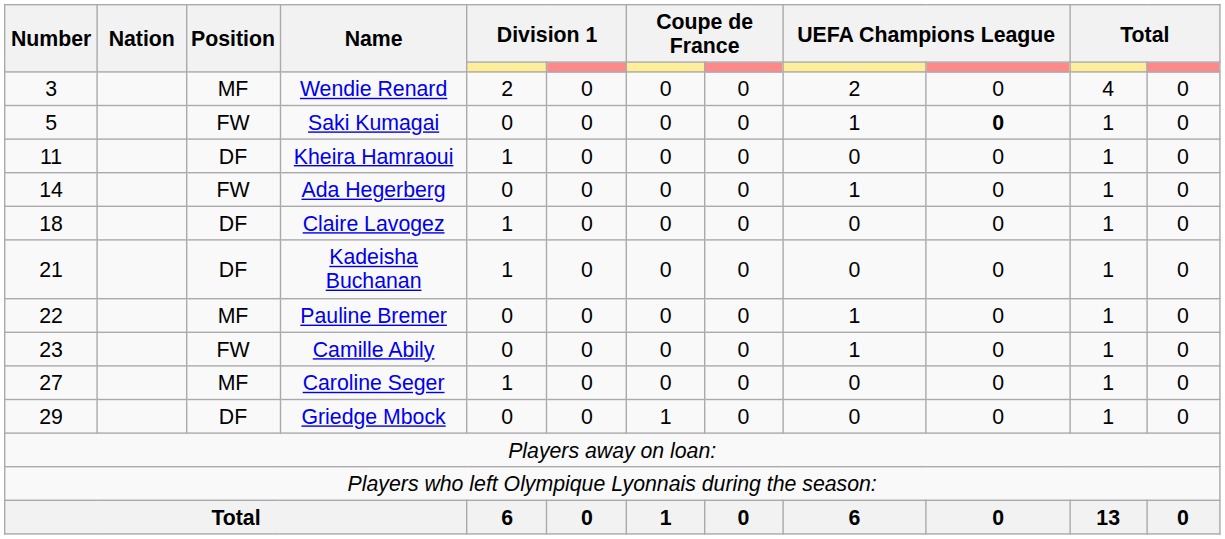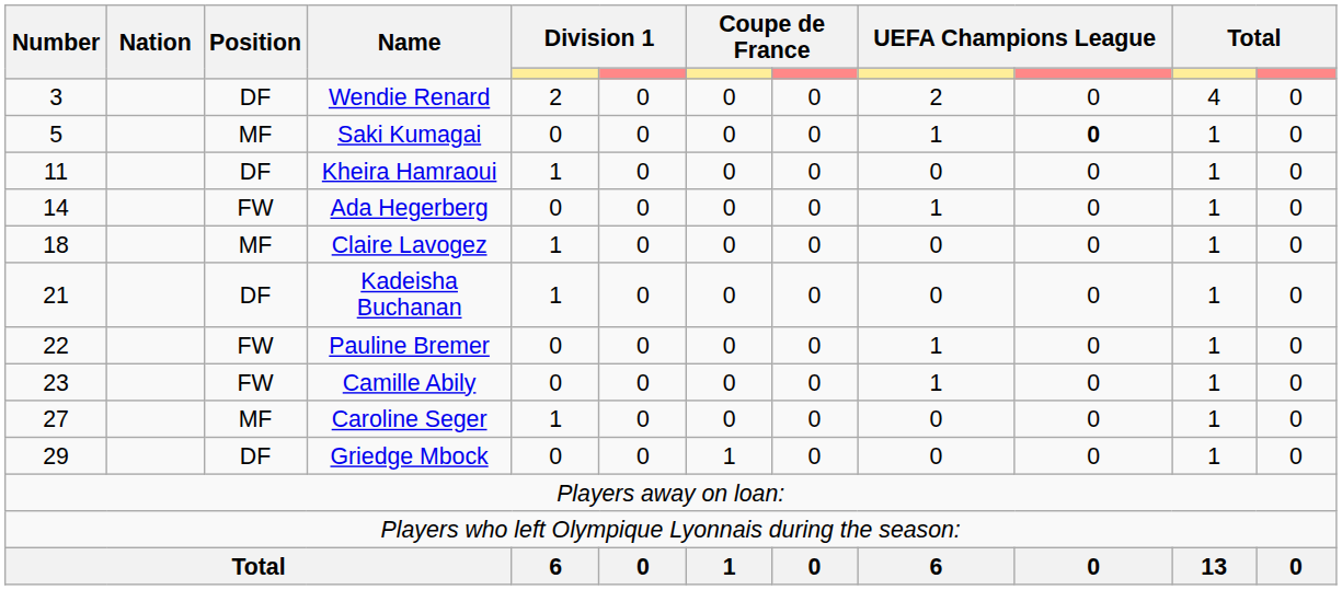 <table class="wikitable" style="font-size: 95%; text-align: center;">
 <tr>
 <th rowspan=2 width=60>Number</th>
 <th rowspan=2 width=60>Nation</th>
 <th rowspan=2 width=60>Position</th>
 <th rowspan=2 width=150>Name</th>
 <th colspan=2>Division 1</th>
 <th colspan=2>Coupe de France</th>
 <th colspan=2>UEFA Champions League</th>
 <th colspan=2>Total</th>
 </tr>
 <tr>
 <th style="width:60px; background:#fe9;"></th>
 <th style="width:60px; background:#ff8888;"></th>
 <th style="width:60px; background:#fe9;"></th>
 <th style="width:60px; background:#ff8888;"></th>
 <th style="width:120px; background:#fe9;"></th>
 <th style="width:120px; background:#ff8888;"></th>
 <th style="width:60px; background:#fe9;"></th>
 <th style="width:60px; background:#ff8888;"></th>
 </tr>
 <tr>
 <td>3</td>
 <td></td>
-<td>MF</td>
+<td>DF</td>
 <td><a href='#'>Wendie Renard</a></td>
 <td>2</td>
 <td>0</td>
 <td>0</td>
 <td>0</td>
 <td>2</td>
 <td>0</td>
 <td>4</td>
 <td>0</td>
 </tr>
 <tr>
 <td>5</td>
 <td></td>
-<td>FW</td>
+<td>MF</td>
 <td><a href='#'>Saki Kumagai</a></td>
 <td>0</td>
 <td>0</td>
 <td>0</td>
 <td>0</td>
 <td>1</td>
 <td><strong>0</strong></td>
 <td>1</td>
 <td>0</td>
 </tr>
 <tr>
 <td>11</td>
 <td></td>
 <td>DF</td>
 <td><a href='#'>Kheira Hamraoui</a></td>
 <td>1</td>
 <td>0</td>
 <td>0</td>
 <td>0</td>
 <td>0</td>
 <td>0</td>
 <td>1</td>
 <td>0</td>
 </tr>
 <tr>
 <td>14</td>
 <td></td>
 <td>FW</td>
 <td><a href='#'>Ada Hegerberg</a></td>
 <td>0</td>
 <td>0</td>
 <td>0</td>
 <td>0</td>
 <td>1</td>
 <td>0</td>
 <td>1</td>
 <td>0</td>
 </tr>
 <tr>
 <td>18</td>
 <td></td>
-<td>DF</td>
+<td>MF</td>
 <td><a href='#'>Claire Lavogez</a></td>
 <td>1</td>
 <td>0</td>
 <td>0</td>
 <td>0</td>
 <td>0</td>
 <td>0</td>
 <td>1</td>
 <td>0</td>
 </tr>
 <tr>
 <td>21</td>
 <td></td>
 <td>DF</td>
 <td><a href='#'>Kadeisha Buchanan</a></td>
 <td>1</td>
 <td>0</td>
 <td>0</td>
 <td>0</td>
 <td>0</td>
 <td>0</td>
 <td>1</td>
 <td>0</td>
 </tr>
 <tr>
 <td>22</td>
 <td></td>
-<td>MF</td>
+<td>FW</td>
 <td><a href='#'>Pauline Bremer</a></td>
 <td>0</td>
 <td>0</td>
 <td>0</td>
 <td>0</td>
 <td>1</td>
 <td>0</td>
 <td>1</td>
 <td>0</td>
 </tr>
 <tr>
 <td>23</td>
 <td></td>
 <td>FW</td>
 <td><a href='#'>Camille Abily</a></td>
 <td>0</td>
 <td>0</td>
 <td>0</td>
 <td>0</td>
 <td>1</td>
 <td>0</td>
 <td>1</td>
 <td>0</td>
 </tr>
 <tr>
 <td>27</td>
 <td></td>
 <td>MF</td>
 <td><a href='#'>Caroline Seger</a></td>
 <td>1</td>
 <td>0</td>
 <td>0</td>
 <td>0</td>
 <td>0</td>
 <td>0</td>
 <td>1</td>
 <td>0</td>
 </tr>
 <tr>
 <td>29</td>
 <td></td>
 <td>DF</td>
 <td><a href='#'>Griedge Mbock</a></td>
 <td>0</td>
 <td>0</td>
 <td>1</td>
 <td>0</td>
 <td>0</td>
 <td>0</td>
 <td>1</td>
 <td>0</td>
 </tr>
 <tr>
 <td colspan="13"><em>Players away on loan:</em></td>
 </tr>
 <tr>
 <td colspan="13"><em>Players who left Olympique Lyonnais during the season:</em></td>
 </tr>
 <tr>
 <th colspan=4>Total</th>
 <th>6</th>
 <th>0</th>
 <th>1</th>
 <th>0</th>
 <th>6</th>
 <th>0</th>
 <th>13</th>
 <th>0</th>
 </tr>
 </table>
